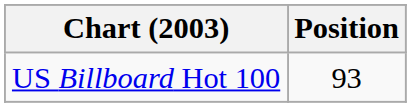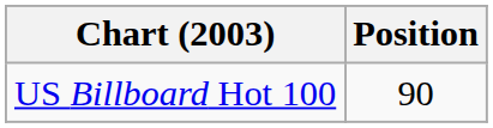 <table class="wikitable sortable">
 <tr>
 <th align="left">Chart (2003)</th>
 <th align="center">Position</th>
 </tr>
 <tr>
 <td align="left"><a href='#'>US <em>Billboard</em> Hot 100</a></td>
-<td align="center">93</td>
+<td align="center">90</td>
 </tr>
 </table>
